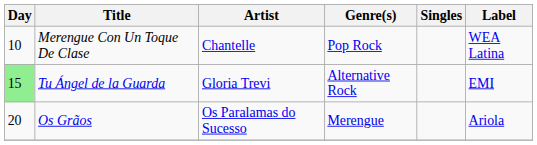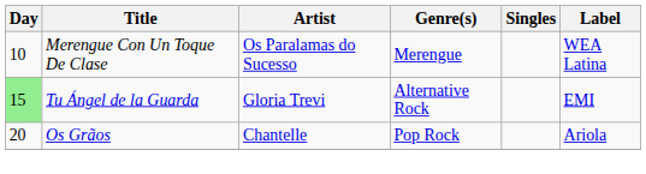 <table class="wikitable sortable" style="text-align: left;">
 <tr>
 <th>Day</th>
 <th>Title</th>
 <th>Artist</th>
 <th>Genre(s)</th>
 <th>Singles</th>
 <th>Label</th>
 </tr>
 <tr>
 <td>10</td>
 <td><em>Merengue Con Un Toque De Clase</em></td>
-<td><a href='#'>Chantelle</a></td>
-<td><a href='#'>Pop Rock</a></td>
+<td><a href='#'>Os Paralamas do Sucesso</a></td>
+<td><a href='#'>Merengue</a></td>
 <td></td>
 <td><a href='#'>WEA Latina</a></td>
 </tr>
 <tr>
 <td style="background: lightgreen;">15</td>
 <td><em><a href='#'>Tu Ángel de la Guarda</a></em></td>
 <td><a href='#'>Gloria Trevi</a></td>
 <td><a href='#'>Alternative Rock</a></td>
 <td></td>
 <td><a href='#'>EMI</a></td>
 </tr>
 <tr>
 <td>20</td>
 <td><em><a href='#'>Os Grãos</a></em></td>
-<td><a href='#'>Os Paralamas do Sucesso</a></td>
-<td><a href='#'>Merengue</a></td>
+<td><a href='#'>Chantelle</a></td>
+<td><a href='#'>Pop Rock</a></td>
 <td></td>
 <td><a href='#'>Ariola</a></td>
 </tr>
 <tr>
 </tr>
 </table>
